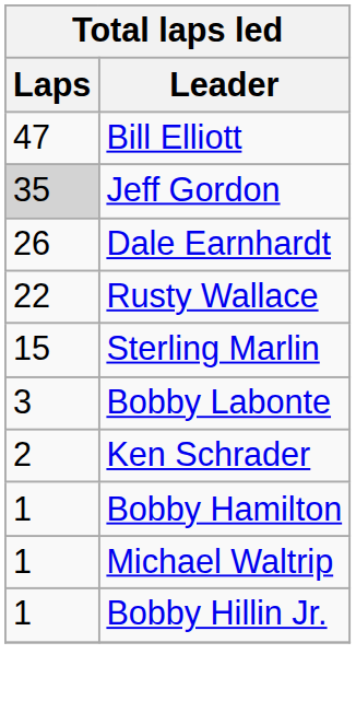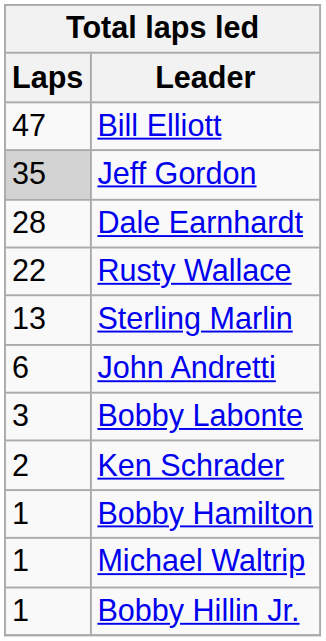 <table class="wikitable">
 <tr>
 <th colspan=2>Total laps led</th>
 </tr>
 <tr>
 <th>Laps</th>
 <th>Leader</th>
 </tr>
 <tr>
 <td>47</td>
 <td><a href='#'>Bill Elliott</a></td>
 </tr>
 <tr>
 <td style="background: lightgrey;">35</td>
 <td><a href='#'>Jeff Gordon</a></td>
 </tr>
 <tr>
-<td>26</td>
+<td>28</td>
 <td><a href='#'>Dale Earnhardt</a></td>
 </tr>
 <tr>
 <td>22</td>
 <td><a href='#'>Rusty Wallace</a></td>
 </tr>
 <tr>
-<td>15</td>
+<td>13</td>
 <td><a href='#'>Sterling Marlin</a></td>
+</tr>
+<tr>
+<td>6</td>
+<td><a href='#'>John Andretti</a></td>
 </tr>
 <tr>
 <td>3</td>
 <td><a href='#'>Bobby Labonte</a></td>
 </tr>
 <tr>
 <td>2</td>
 <td><a href='#'>Ken Schrader</a></td>
 </tr>
 <tr>
 <td>1</td>
 <td><a href='#'>Bobby Hamilton</a></td>
 </tr>
 <tr>
 <td>1</td>
 <td><a href='#'>Michael Waltrip</a></td>
 </tr>
 <tr>
 <td>1</td>
 <td><a href='#'>Bobby Hillin Jr.</a></td>
 </tr>
 <tr>
 </tr>
 </table>
